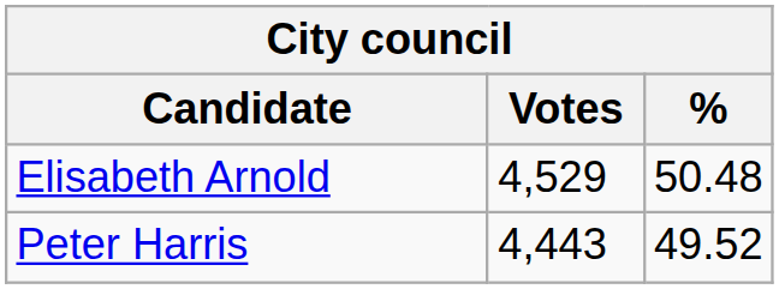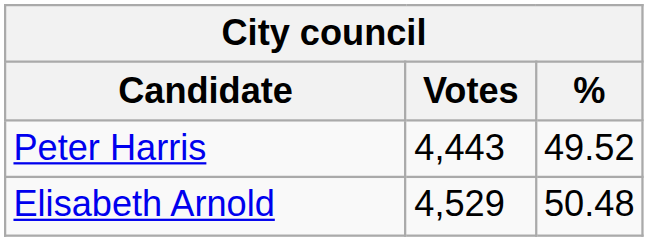 <table class="wikitable">
 <tr>
 <th colspan="3">City council</th>
 </tr>
 <tr>
 <th style="width: 170px">Candidate</th>
 <th style="width: 50px">Votes</th>
 <th style="width: 40px">%</th>
 </tr>
 <tr>
+<td><a href='#'>Peter Harris</a></td>
+<td>4,443</td>
+<td>49.52</td>
+</tr>
+<tr>
 <td><a href='#'>Elisabeth Arnold</a></td>
 <td>4,529</td>
 <td>50.48</td>
 </tr>
-<tr>
-<td><a href='#'>Peter Harris</a></td>
-<td>4,443</td>
-<td>49.52</td>
-</tr>
 </table>
